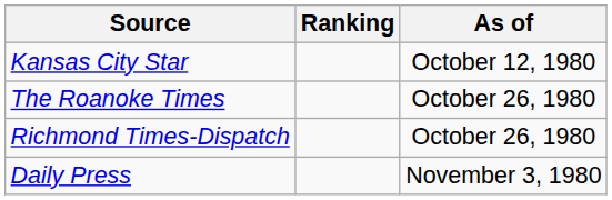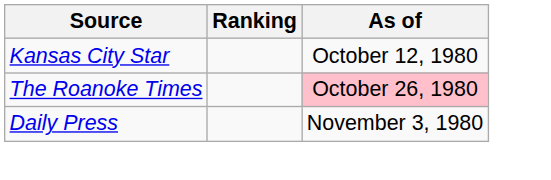 <table class="wikitable" style="text-align:center">
 <tr>
 <th>Source</th>
 <th>Ranking</th>
 <th>As of</th>
 </tr>
 <tr>
 <td align="left"><em><a href='#'>Kansas City Star</a></em></td>
 <td></td>
 <td>October 12, 1980</td>
 </tr>
 <tr>
 <td align="left"><em><a href='#'>The Roanoke Times</a></em></td>
 <td></td>
-<td>October 26, 1980</td>
-</tr>
-<tr>
-<td align="left"><em><a href='#'>Richmond Times-Dispatch</a></em></td>
-<td></td>
-<td>October 26, 1980</td>
+<td style="background: pink;">October 26, 1980</td>
 </tr>
 <tr>
 <td align="left"><em><a href='#'>Daily Press</a></em></td>
 <td></td>
 <td>November 3, 1980</td>
 </tr>
 </table>
